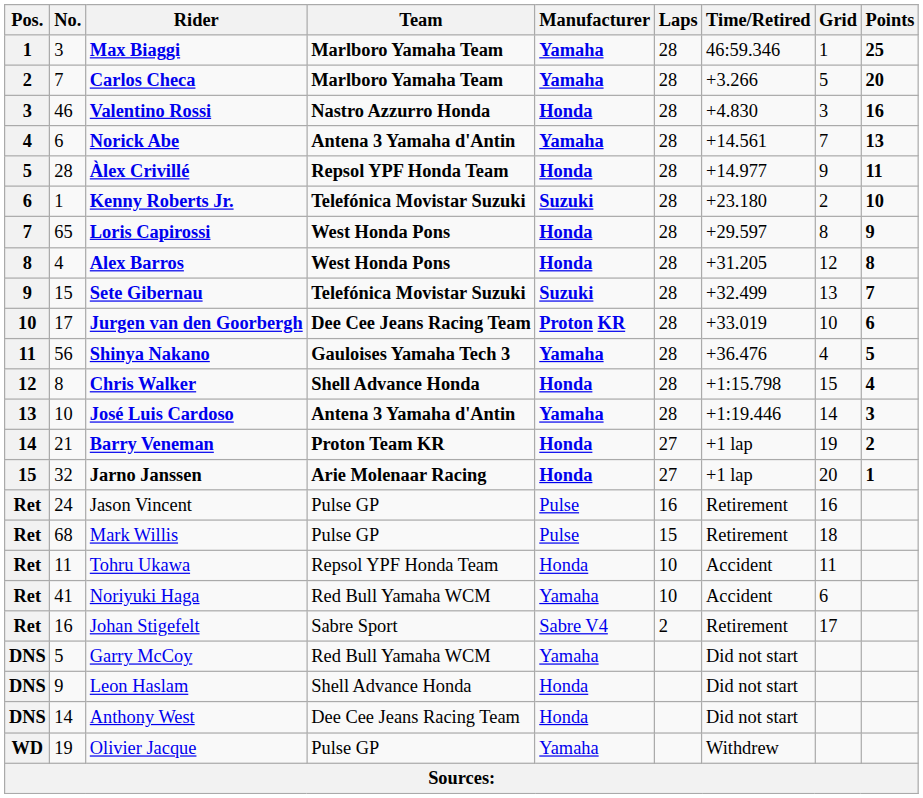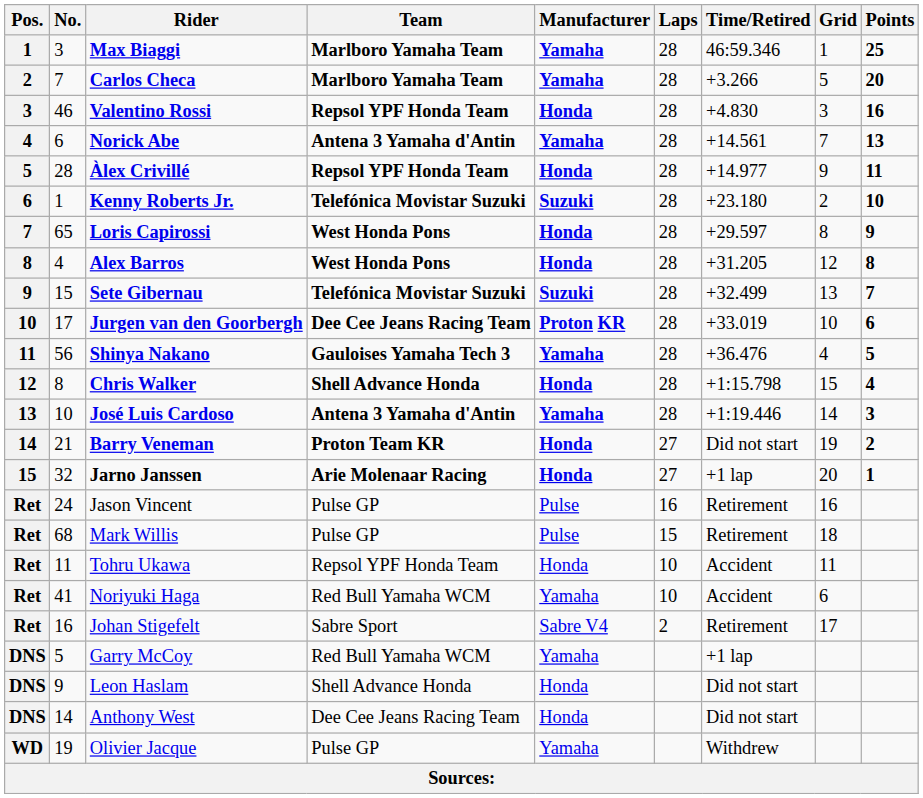 <table class="wikitable" style="font-size: 95%;">
 <tr>
 <th>Pos.</th>
 <th>No.</th>
 <th>Rider</th>
 <th>Team</th>
 <th>Manufacturer</th>
 <th>Laps</th>
 <th>Time/Retired</th>
 <th>Grid</th>
 <th>Points</th>
 </tr>
 <tr>
 <th>1</th>
 <td>3</td>
 <td> <strong><a href='#'>Max Biaggi</a></strong></td>
 <td><strong>Marlboro Yamaha Team</strong></td>
 <td><strong><a href='#'>Yamaha</a></strong></td>
 <td>28</td>
 <td>46:59.346</td>
 <td>1</td>
 <td><strong>25</strong></td>
 </tr>
 <tr>
 <th>2</th>
 <td>7</td>
 <td> <strong><a href='#'>Carlos Checa</a></strong></td>
 <td><strong>Marlboro Yamaha Team</strong></td>
 <td><strong><a href='#'>Yamaha</a></strong></td>
 <td>28</td>
 <td>+3.266</td>
 <td>5</td>
 <td><strong>20</strong></td>
 </tr>
 <tr>
 <th>3</th>
 <td>46</td>
 <td> <strong><a href='#'>Valentino Rossi</a></strong></td>
-<td><strong>Nastro Azzurro Honda</strong></td>
+<td><strong>Repsol YPF Honda Team</strong></td>
 <td><strong><a href='#'>Honda</a></strong></td>
 <td>28</td>
 <td>+4.830</td>
 <td>3</td>
 <td><strong>16</strong></td>
 </tr>
 <tr>
 <th>4</th>
 <td>6</td>
 <td> <strong><a href='#'>Norick Abe</a></strong></td>
 <td><strong>Antena 3 Yamaha d'Antin</strong></td>
 <td><strong><a href='#'>Yamaha</a></strong></td>
 <td>28</td>
 <td>+14.561</td>
 <td>7</td>
 <td><strong>13</strong></td>
 </tr>
 <tr>
 <th>5</th>
 <td>28</td>
 <td> <strong><a href='#'>Àlex Crivillé</a></strong></td>
 <td><strong>Repsol YPF Honda Team</strong></td>
 <td><strong><a href='#'>Honda</a></strong></td>
 <td>28</td>
 <td>+14.977</td>
 <td>9</td>
 <td><strong>11</strong></td>
 </tr>
 <tr>
 <th>6</th>
 <td>1</td>
 <td> <strong><a href='#'>Kenny Roberts Jr.</a></strong></td>
 <td><strong>Telefónica Movistar Suzuki</strong></td>
 <td><strong><a href='#'>Suzuki</a></strong></td>
 <td>28</td>
 <td>+23.180</td>
 <td>2</td>
 <td><strong>10</strong></td>
 </tr>
 <tr>
 <th>7</th>
 <td>65</td>
 <td> <strong><a href='#'>Loris Capirossi</a></strong></td>
 <td><strong>West Honda Pons</strong></td>
 <td><strong><a href='#'>Honda</a></strong></td>
 <td>28</td>
 <td>+29.597</td>
 <td>8</td>
 <td><strong>9</strong></td>
 </tr>
 <tr>
 <th>8</th>
 <td>4</td>
 <td> <strong><a href='#'>Alex Barros</a></strong></td>
 <td><strong>West Honda Pons</strong></td>
 <td><strong><a href='#'>Honda</a></strong></td>
 <td>28</td>
 <td>+31.205</td>
 <td>12</td>
 <td><strong>8</strong></td>
 </tr>
 <tr>
 <th>9</th>
 <td>15</td>
 <td> <strong><a href='#'>Sete Gibernau</a></strong></td>
 <td><strong>Telefónica Movistar Suzuki</strong></td>
 <td><strong><a href='#'>Suzuki</a></strong></td>
 <td>28</td>
 <td>+32.499</td>
 <td>13</td>
 <td><strong>7</strong></td>
 </tr>
 <tr>
 <th>10</th>
 <td>17</td>
 <td> <strong><a href='#'>Jurgen van den Goorbergh</a></strong></td>
 <td><strong>Dee Cee Jeans Racing Team</strong></td>
 <td><strong><a href='#'>Proton</a> <a href='#'>KR</a></strong></td>
 <td>28</td>
 <td>+33.019</td>
 <td>10</td>
 <td><strong>6</strong></td>
 </tr>
 <tr>
 <th>11</th>
 <td>56</td>
 <td> <strong><a href='#'>Shinya Nakano</a></strong></td>
 <td><strong>Gauloises Yamaha Tech 3</strong></td>
 <td><strong><a href='#'>Yamaha</a></strong></td>
 <td>28</td>
 <td>+36.476</td>
 <td>4</td>
 <td><strong>5</strong></td>
 </tr>
 <tr>
 <th>12</th>
 <td>8</td>
 <td> <strong><a href='#'>Chris Walker</a></strong></td>
 <td><strong>Shell Advance Honda</strong></td>
 <td><strong><a href='#'>Honda</a></strong></td>
 <td>28</td>
 <td>+1:15.798</td>
 <td>15</td>
 <td><strong>4</strong></td>
 </tr>
 <tr>
 <th>13</th>
 <td>10</td>
 <td> <strong><a href='#'>José Luis Cardoso</a></strong></td>
 <td><strong>Antena 3 Yamaha d'Antin</strong></td>
 <td><strong><a href='#'>Yamaha</a></strong></td>
 <td>28</td>
 <td>+1:19.446</td>
 <td>14</td>
 <td><strong>3</strong></td>
 </tr>
 <tr>
 <th>14</th>
 <td>21</td>
 <td> <strong><a href='#'>Barry Veneman</a></strong></td>
 <td><strong>Proton Team KR</strong></td>
 <td><strong><a href='#'>Honda</a></strong></td>
 <td>27</td>
-<td>+1 lap</td>
+<td>Did not start</td>
 <td>19</td>
 <td><strong>2</strong></td>
 </tr>
 <tr>
 <th>15</th>
 <td>32</td>
 <td> <strong>Jarno Janssen</strong></td>
 <td><strong>Arie Molenaar Racing</strong></td>
 <td><strong><a href='#'>Honda</a></strong></td>
 <td>27</td>
 <td>+1 lap</td>
 <td>20</td>
 <td><strong>1</strong></td>
 </tr>
 <tr>
 <th>Ret</th>
 <td>24</td>
 <td> Jason Vincent</td>
 <td>Pulse GP</td>
 <td><a href='#'>Pulse</a></td>
 <td>16</td>
 <td>Retirement</td>
 <td>16</td>
 <td></td>
 </tr>
 <tr>
 <th>Ret</th>
 <td>68</td>
 <td> <a href='#'>Mark Willis</a></td>
 <td>Pulse GP</td>
 <td><a href='#'>Pulse</a></td>
 <td>15</td>
 <td>Retirement</td>
 <td>18</td>
 <td></td>
 </tr>
 <tr>
 <th>Ret</th>
 <td>11</td>
 <td> <a href='#'>Tohru Ukawa</a></td>
 <td>Repsol YPF Honda Team</td>
 <td><a href='#'>Honda</a></td>
 <td>10</td>
 <td>Accident</td>
 <td>11</td>
 <td></td>
 </tr>
 <tr>
 <th>Ret</th>
 <td>41</td>
 <td> <a href='#'>Noriyuki Haga</a></td>
 <td>Red Bull Yamaha WCM</td>
 <td><a href='#'>Yamaha</a></td>
 <td>10</td>
 <td>Accident</td>
 <td>6</td>
 <td></td>
 </tr>
 <tr>
 <th>Ret</th>
 <td>16</td>
 <td> <a href='#'>Johan Stigefelt</a></td>
 <td>Sabre Sport</td>
 <td><a href='#'>Sabre V4</a></td>
 <td>2</td>
 <td>Retirement</td>
 <td>17</td>
 <td></td>
 </tr>
 <tr>
 <th>DNS</th>
 <td>5</td>
 <td> <a href='#'>Garry McCoy</a></td>
 <td>Red Bull Yamaha WCM</td>
 <td><a href='#'>Yamaha</a></td>
 <td></td>
-<td>Did not start</td>
+<td>+1 lap</td>
 <td></td>
 <td></td>
 </tr>
 <tr>
 <th>DNS</th>
 <td>9</td>
 <td> <a href='#'>Leon Haslam</a></td>
 <td>Shell Advance Honda</td>
 <td><a href='#'>Honda</a></td>
 <td></td>
 <td>Did not start</td>
 <td></td>
 <td></td>
 </tr>
 <tr>
 <th>DNS</th>
 <td>14</td>
 <td> <a href='#'>Anthony West</a></td>
 <td>Dee Cee Jeans Racing Team</td>
 <td><a href='#'>Honda</a></td>
 <td></td>
 <td>Did not start</td>
 <td></td>
 <td></td>
 </tr>
 <tr>
 <th>WD</th>
 <td>19</td>
 <td> <a href='#'>Olivier Jacque</a></td>
 <td>Pulse GP</td>
 <td><a href='#'>Yamaha</a></td>
 <td></td>
 <td>Withdrew</td>
 <td></td>
 <td></td>
 </tr>
 <tr>
 <th colspan=9>Sources: </th>
 </tr>
 </table>
